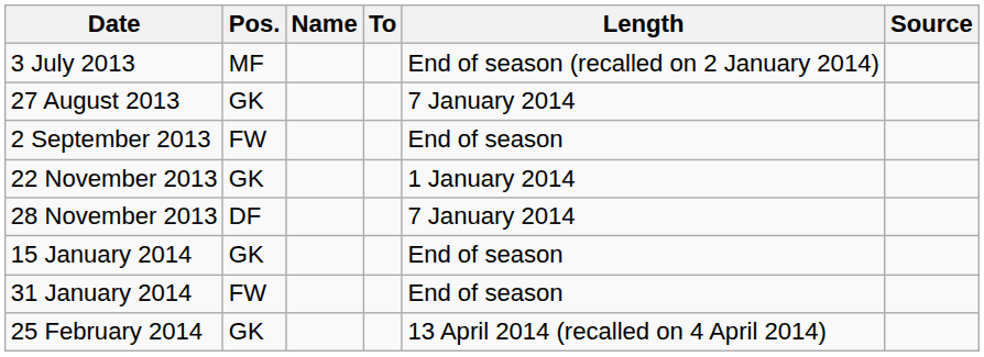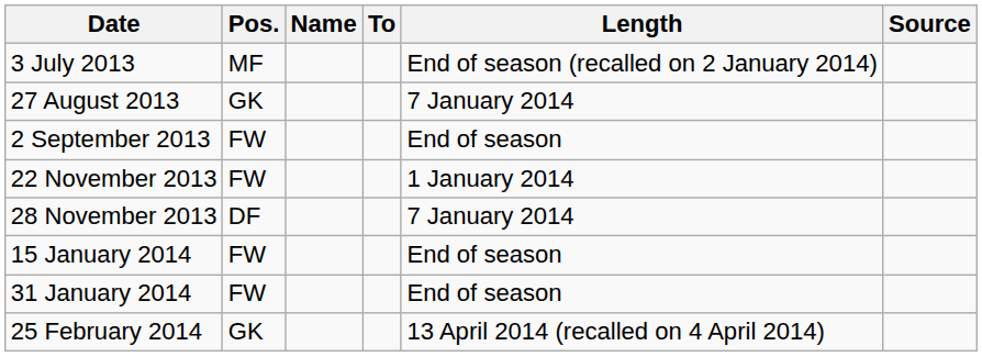 <table class="wikitable" style="text-align:left">
 <tr>
 <th>Date</th>
 <th>Pos.</th>
 <th>Name</th>
 <th>To</th>
 <th>Length</th>
 <th>Source</th>
 </tr>
 <tr>
 <td>3 July 2013</td>
 <td>MF</td>
 <td></td>
 <td></td>
 <td>End of season (recalled on 2 January 2014)</td>
 <td></td>
 </tr>
 <tr>
 <td>27 August 2013</td>
 <td>GK</td>
 <td></td>
 <td></td>
 <td>7 January 2014</td>
 <td></td>
 </tr>
 <tr>
 <td>2 September 2013</td>
 <td>FW</td>
 <td></td>
 <td></td>
 <td>End of season</td>
 <td></td>
 </tr>
 <tr>
 <td>22 November 2013</td>
-<td>GK</td>
+<td>FW</td>
 <td></td>
 <td></td>
 <td>1 January 2014</td>
 <td></td>
 </tr>
 <tr>
 <td>28 November 2013</td>
 <td>DF</td>
 <td></td>
 <td></td>
 <td>7 January 2014</td>
 <td></td>
 </tr>
 <tr>
 <td>15 January 2014</td>
-<td>GK</td>
+<td>FW</td>
 <td></td>
 <td></td>
 <td>End of season</td>
 <td></td>
 </tr>
 <tr>
 <td>31 January 2014</td>
 <td>FW</td>
 <td></td>
 <td></td>
 <td>End of season</td>
 <td></td>
 </tr>
 <tr>
 <td>25 February 2014</td>
 <td>GK</td>
 <td></td>
 <td></td>
 <td>13 April 2014 (recalled on 4 April 2014)</td>
 <td></td>
 </tr>
 </table>
